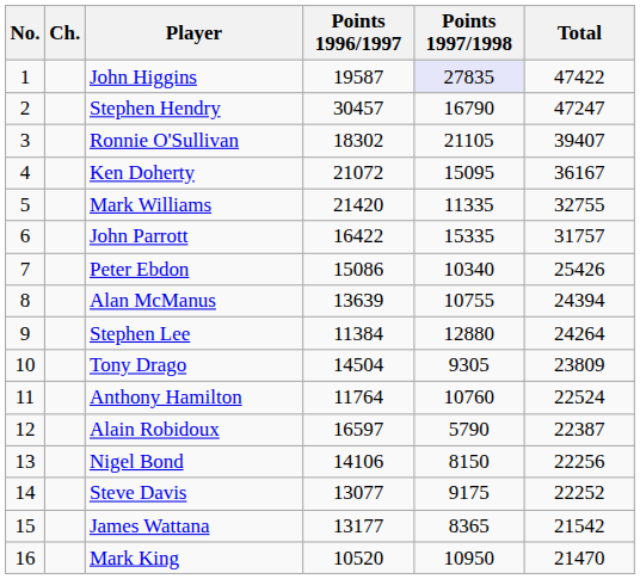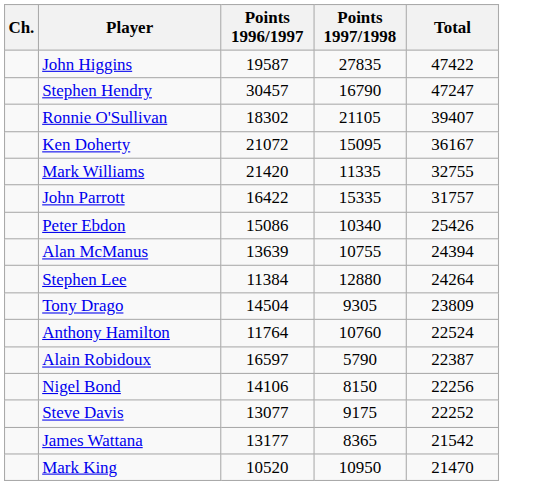 <table class="wikitable" style="text-align: center;">
 <tr>
-<th>No.</th>
 <th>Ch.</th>
 <th width=165>Player</th>
 <th width=80>Points 1996/1997</th>
 <th width=80>Points 1997/1998</th>
 <th width=80>Total</th>
 </tr>
 <tr>
-<td>1</td>
 <td></td>
 <td style="text-align:left;"> <a href='#'>John Higgins</a></td>
 <td>19587</td>
-<td style="background: lavender;">27835</td>
+<td>27835</td>
 <td>47422</td>
 </tr>
 <tr>
-<td>2</td>
 <td></td>
 <td style="text-align:left;"> <a href='#'>Stephen Hendry</a></td>
 <td>30457</td>
 <td>16790</td>
 <td>47247</td>
 </tr>
 <tr>
-<td>3</td>
 <td></td>
 <td style="text-align:left;"> <a href='#'>Ronnie O'Sullivan</a></td>
 <td>18302</td>
 <td>21105</td>
 <td>39407</td>
 </tr>
 <tr>
-<td>4</td>
 <td></td>
 <td style="text-align:left;"> <a href='#'>Ken Doherty</a></td>
 <td>21072</td>
 <td>15095</td>
 <td>36167</td>
 </tr>
 <tr>
-<td>5</td>
 <td></td>
 <td style="text-align:left;"> <a href='#'>Mark Williams</a></td>
 <td>21420</td>
 <td>11335</td>
 <td>32755</td>
 </tr>
 <tr>
-<td>6</td>
 <td></td>
 <td style="text-align:left;"> <a href='#'>John Parrott</a></td>
 <td>16422</td>
 <td>15335</td>
 <td>31757</td>
 </tr>
 <tr>
-<td>7</td>
 <td></td>
 <td style="text-align:left;"> <a href='#'>Peter Ebdon</a></td>
 <td>15086</td>
 <td>10340</td>
 <td>25426</td>
 </tr>
 <tr>
-<td>8</td>
 <td></td>
 <td style="text-align:left;"> <a href='#'>Alan McManus</a></td>
 <td>13639</td>
 <td>10755</td>
 <td>24394</td>
 </tr>
 <tr>
-<td>9</td>
 <td></td>
 <td style="text-align:left;"> <a href='#'>Stephen Lee</a></td>
 <td>11384</td>
 <td>12880</td>
 <td>24264</td>
 </tr>
 <tr>
-<td>10</td>
 <td></td>
 <td style="text-align:left;"> <a href='#'>Tony Drago</a></td>
 <td>14504</td>
 <td>9305</td>
 <td>23809</td>
 </tr>
 <tr>
-<td>11</td>
 <td></td>
 <td style="text-align:left;"> <a href='#'>Anthony Hamilton</a></td>
 <td>11764</td>
 <td>10760</td>
 <td>22524</td>
 </tr>
 <tr>
-<td>12</td>
 <td></td>
 <td style="text-align:left;"> <a href='#'>Alain Robidoux</a></td>
 <td>16597</td>
 <td>5790</td>
 <td>22387</td>
 </tr>
 <tr>
-<td>13</td>
 <td></td>
 <td style="text-align:left;"> <a href='#'>Nigel Bond</a></td>
 <td>14106</td>
 <td>8150</td>
 <td>22256</td>
 </tr>
 <tr>
-<td>14</td>
 <td></td>
 <td style="text-align:left;"> <a href='#'>Steve Davis</a></td>
 <td>13077</td>
 <td>9175</td>
 <td>22252</td>
 </tr>
 <tr>
-<td>15</td>
 <td></td>
 <td style="text-align:left;"> <a href='#'>James Wattana</a></td>
 <td>13177</td>
 <td>8365</td>
 <td>21542</td>
 </tr>
 <tr>
-<td>16</td>
 <td></td>
 <td style="text-align:left;"> <a href='#'>Mark King</a></td>
 <td>10520</td>
 <td>10950</td>
 <td>21470</td>
 </tr>
 </table>
